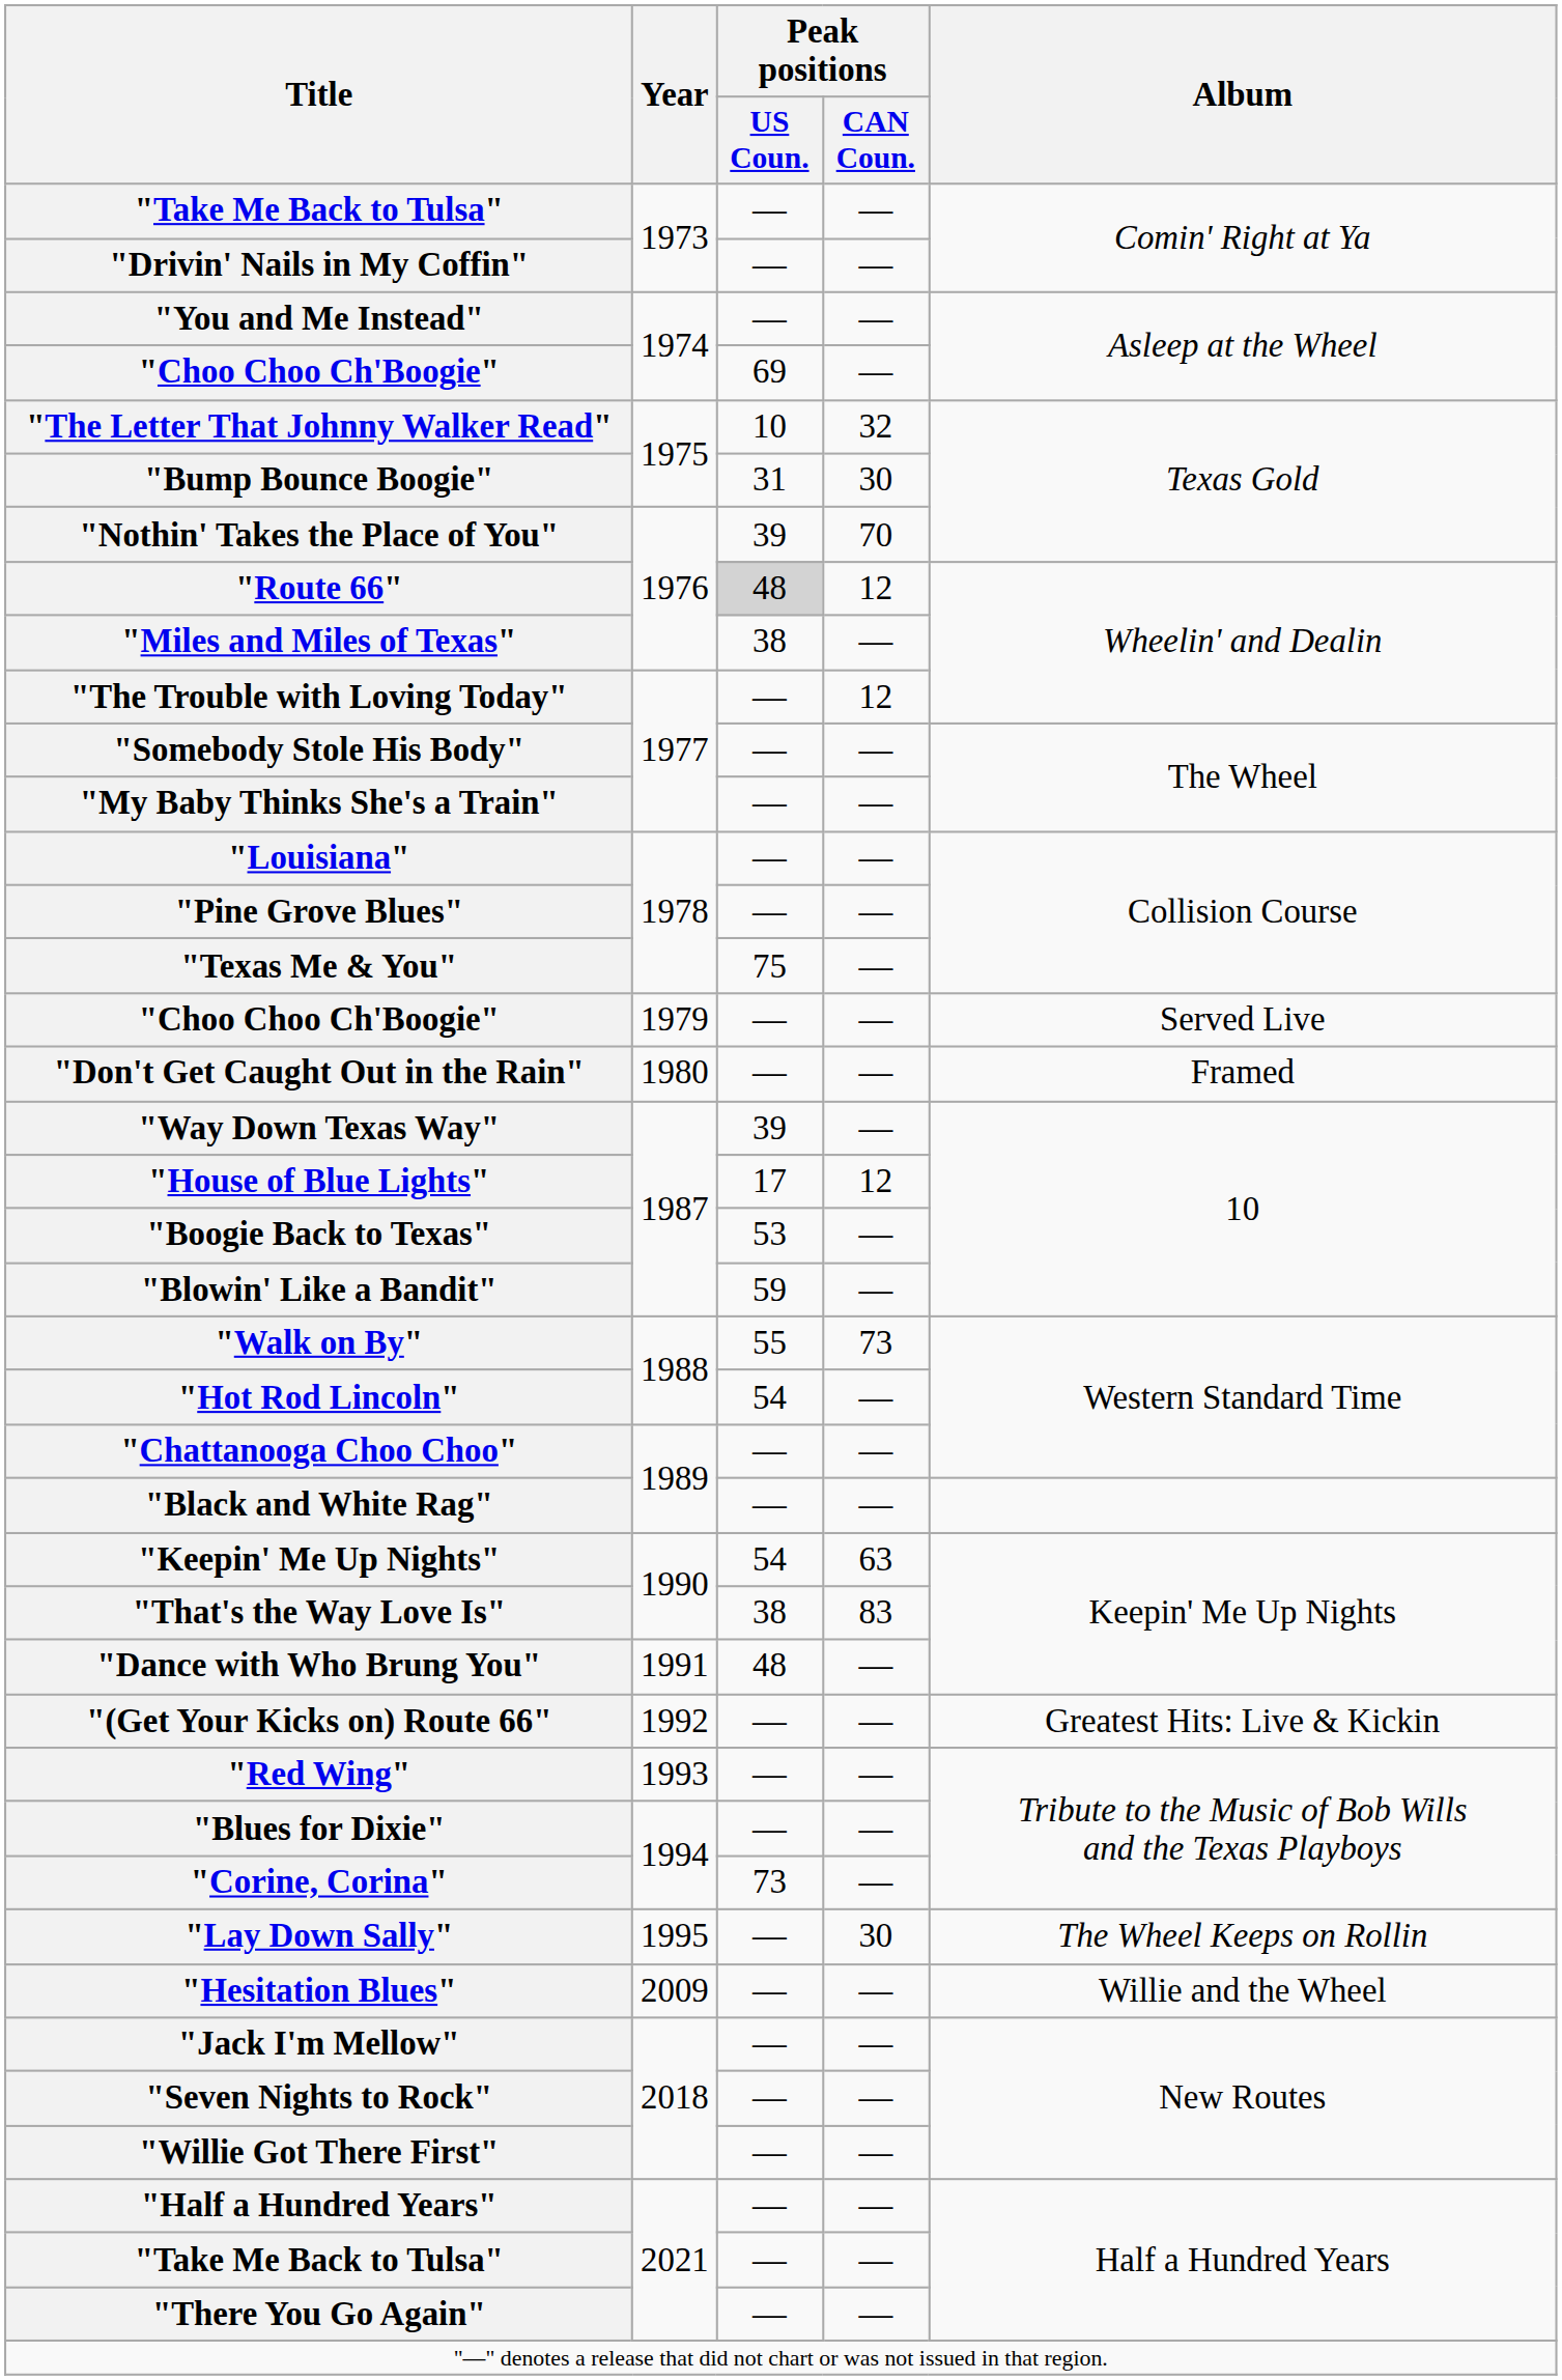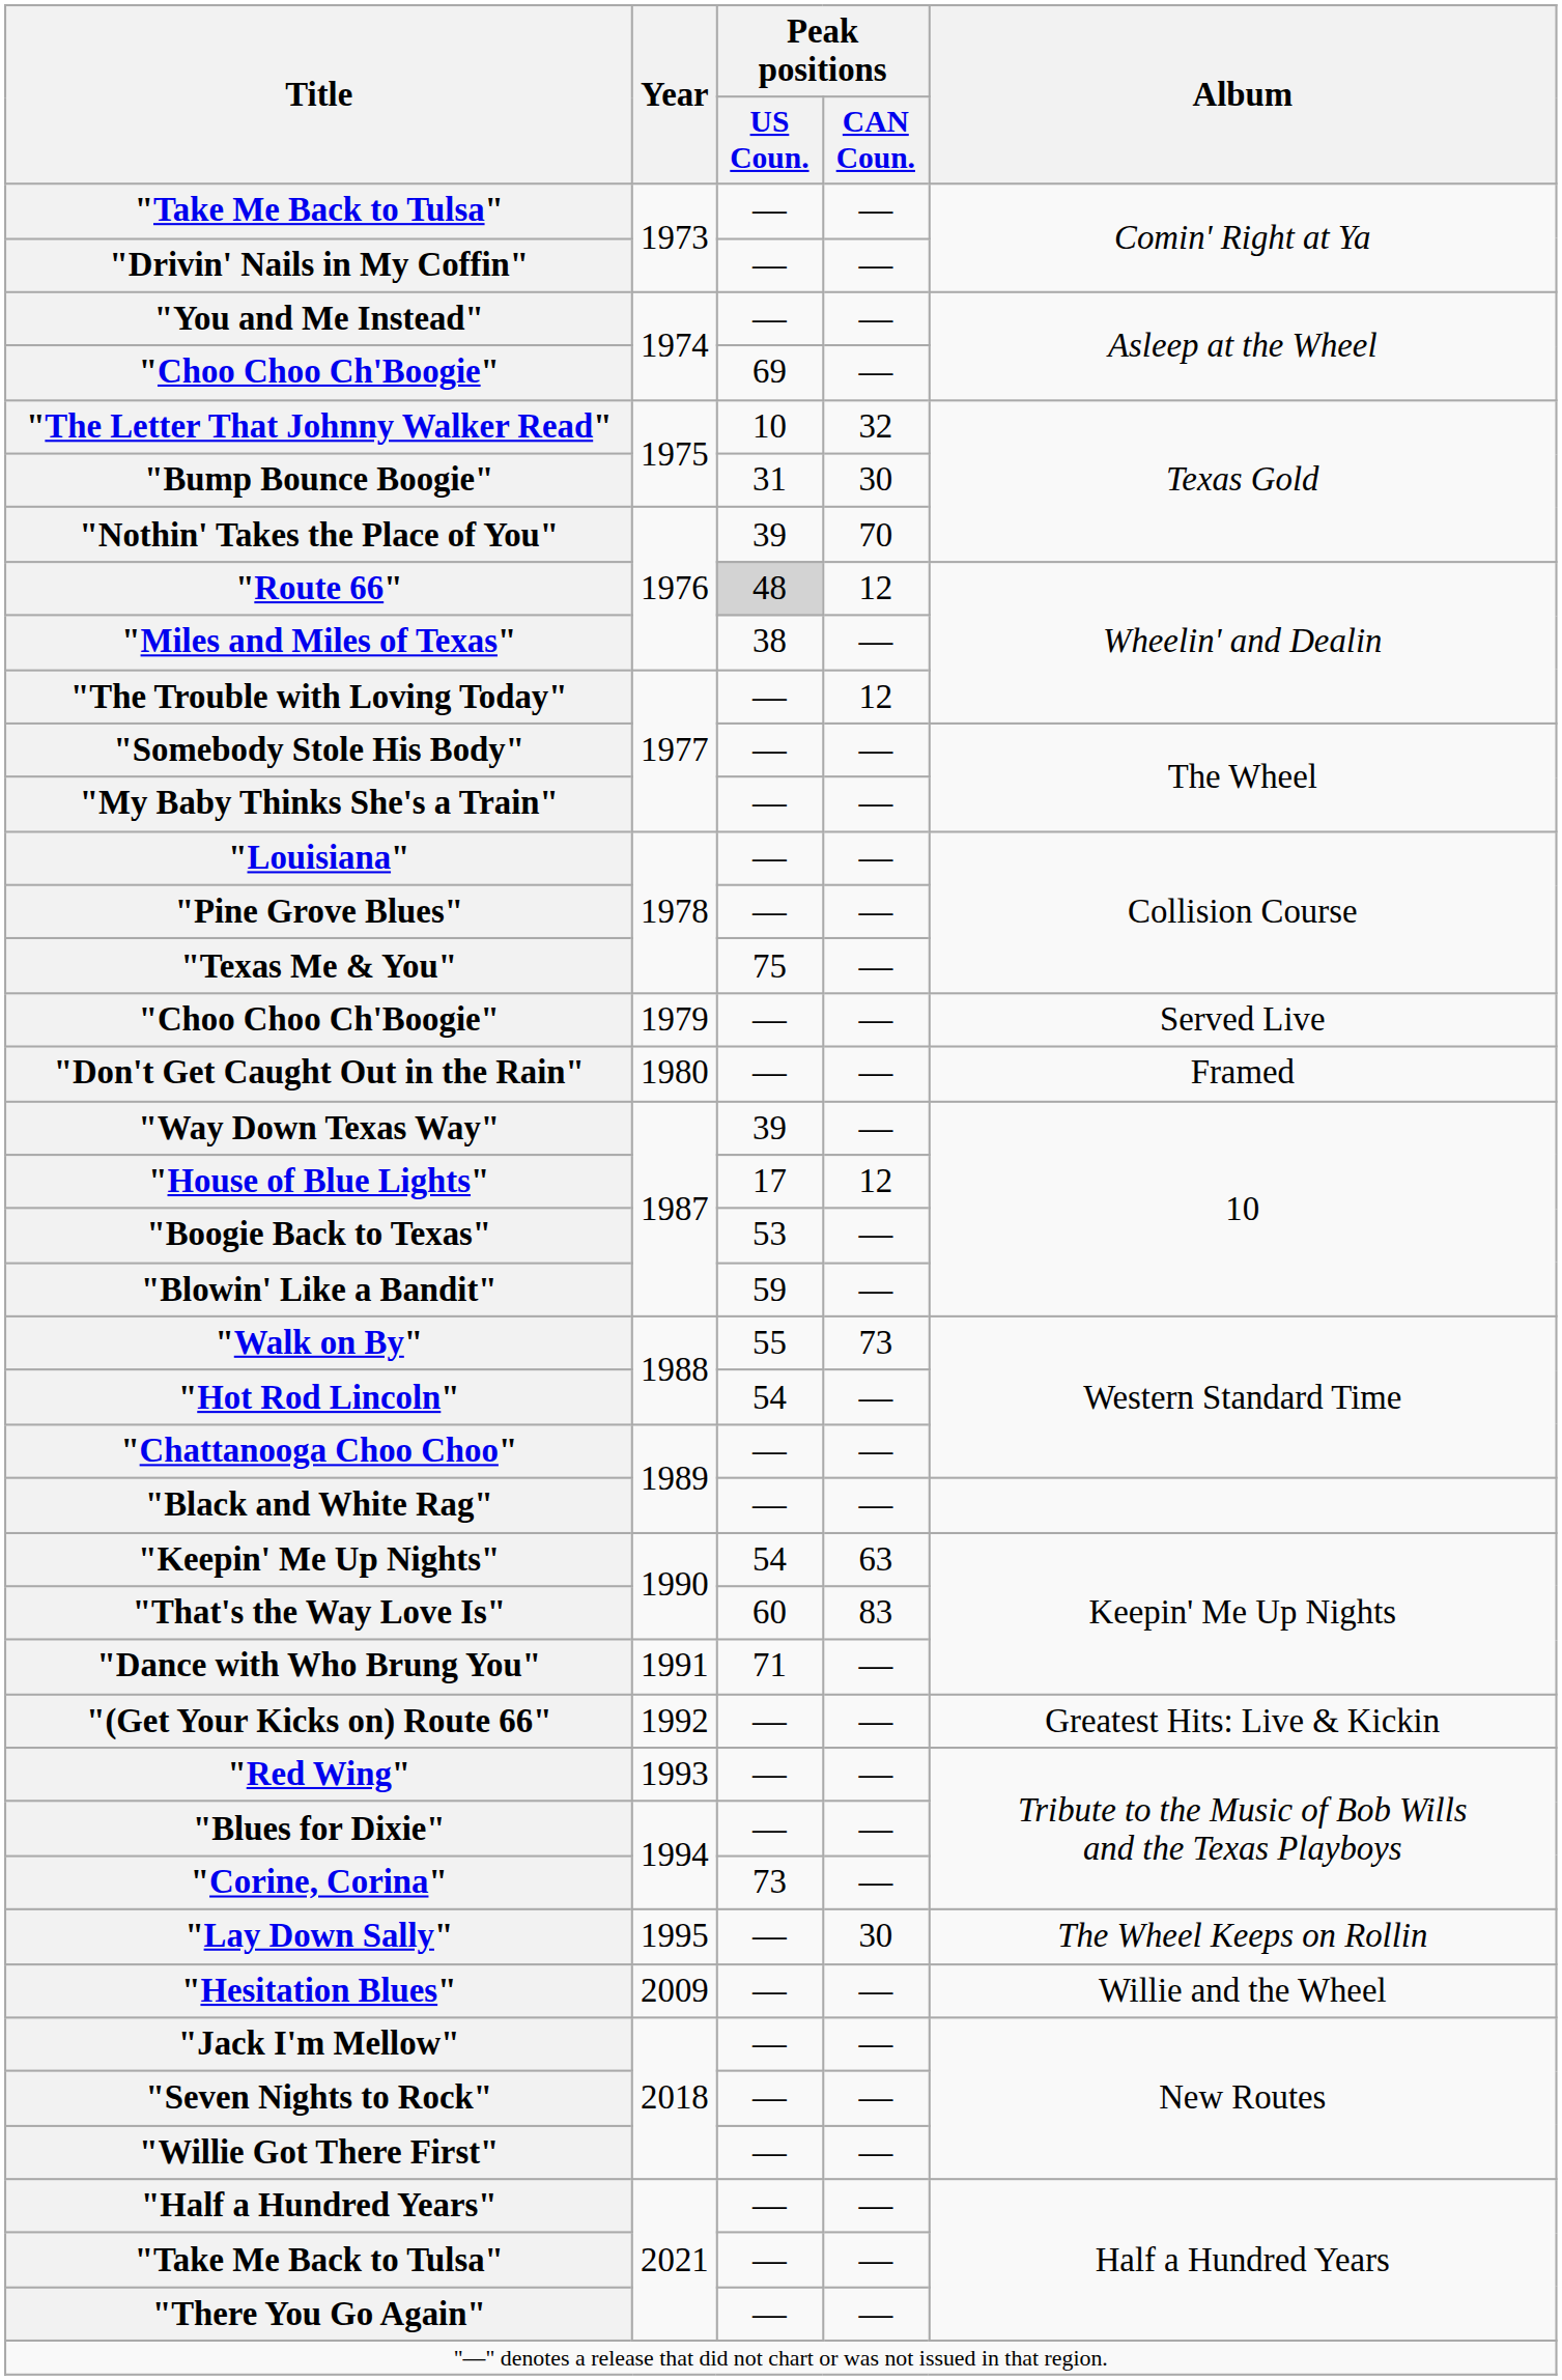 <table class="wikitable plainrowheaders" style="text-align:center;">
 <tr>
 <th scope="col" rowspan="2" style="width:18em;">Title</th>
 <th scope="col" rowspan="2">Year</th>
 <th scope="col" colspan="2">Peak positions</th>
 <th scope="col" rowspan="2" style="width:18em;">Album</th>
 </tr>
 <tr>
 <th scope="col" style="width:3em;font-size:90%;"><a href='#'>US<br>Coun.</a></th>
 <th scope="col" style="width:3em;font-size:90%;"><a href='#'>CAN<br>Coun.</a></th>
 </tr>
 <tr>
 <th scope="row">"<a href='#'>Take Me Back to Tulsa</a>"</th>
 <td rowspan="2">1973</td>
 <td>—</td>
 <td>—</td>
 <td rowspan="2"><em>Comin' Right at Ya</em></td>
 </tr>
 <tr>
 <th scope="row">"Drivin' Nails in My Coffin"</th>
 <td>—</td>
 <td>—</td>
 </tr>
 <tr>
 <th scope="row">"You and Me Instead"</th>
 <td rowspan="2">1974</td>
 <td>—</td>
 <td>—</td>
 <td rowspan="2"><em>Asleep at the Wheel</em></td>
 </tr>
 <tr>
 <th scope="row">"<a href='#'>Choo Choo Ch'Boogie</a>"</th>
 <td>69<br></td>
 <td>—</td>
 </tr>
 <tr>
 <th scope="row">"<a href='#'>The Letter That Johnny Walker Read</a>"</th>
 <td rowspan="2">1975</td>
 <td>10<br></td>
 <td>32<br></td>
 <td rowspan="3"><em>Texas Gold</em></td>
 </tr>
 <tr>
 <th scope="row">"Bump Bounce Boogie"</th>
 <td>31<br></td>
 <td>30<br></td>
 </tr>
 <tr>
 <th scope="row">"Nothin' Takes the Place of You"</th>
 <td rowspan="3">1976</td>
 <td>39<br></td>
 <td>70<br></td>
 </tr>
 <tr>
 <th scope="row">"<a href='#'>Route 66</a>"</th>
 <td style="background: lightgrey;">48<br></td>
 <td>12<br></td>
 <td rowspan="3"><em>Wheelin' and Dealin<strong></td>
 </tr>
 <tr>
 <th scope="row">"<a href='#'>Miles and Miles of Texas</a>"</th>
 <td>38<br></td>
 <td>—</td>
 </tr>
 <tr>
 <th scope="row">"The Trouble with Loving Today"</th>
 <td rowspan="3">1977</td>
 <td>—</td>
 <td>12<br></td>
 </tr>
 <tr>
 <th scope="row">"Somebody Stole His Body"</th>
 <td>—</td>
 <td>—</td>
 <td rowspan="2"></em>The Wheel<em></td>
 </tr>
 <tr>
 <th scope="row">"My Baby Thinks She's a Train"</th>
 <td>—</td>
 <td>—</td>
 </tr>
 <tr>
 <th scope="row">"<a href='#'>Louisiana</a>"</th>
 <td rowspan="3">1978</td>
 <td>—</td>
 <td>—</td>
 <td rowspan="3"></em>Collision Course<em></td>
 </tr>
 <tr>
 <th scope="row">"Pine Grove Blues"</th>
 <td>—</td>
 <td>—</td>
 </tr>
 <tr>
 <th scope="row">"Texas Me & You"</th>
 <td>75<br></td>
 <td>—</td>
 </tr>
 <tr>
 <th scope="row">"Choo Choo Ch'Boogie" </th>
 <td>1979</td>
 <td>—</td>
 <td>—</td>
 <td></em>Served Live<em></td>
 </tr>
 <tr>
 <th scope="row">"Don't Get Caught Out in the Rain"</th>
 <td>1980</td>
 <td>—</td>
 <td>—</td>
 <td></em>Framed<em></td>
 </tr>
 <tr>
 <th scope="row">"Way Down Texas Way"</th>
 <td rowspan="4">1987</td>
 <td>39<br></td>
 <td>—</td>
 <td rowspan="4"></em>10<em></td>
 </tr>
 <tr>
 <th scope="row">"<a href='#'>House of Blue Lights</a>"</th>
 <td>17<br></td>
 <td>12<br></td>
 </tr>
 <tr>
 <th scope="row">"Boogie Back to Texas"</th>
 <td>53<br></td>
 <td>—</td>
 </tr>
 <tr>
 <th scope="row">"Blowin' Like a Bandit"</th>
 <td>59<br></td>
 <td>—</td>
 </tr>
 <tr>
 <th scope="row">"<a href='#'>Walk on By</a>"</th>
 <td rowspan="2">1988</td>
 <td>55<br></td>
 <td>73<br></td>
 <td rowspan="3"></em>Western Standard Time<em></td>
 </tr>
 <tr>
 <th scope="row">"<a href='#'>Hot Rod Lincoln</a>"</th>
 <td>54<br></td>
 <td>—</td>
 </tr>
 <tr>
 <th scope="row">"<a href='#'>Chattanooga Choo Choo</a>"</th>
 <td rowspan="2">1989</td>
 <td>—</td>
 <td>—</td>
 </tr>
 <tr>
 <th scope="row">"Black and White Rag"</th>
 <td>—</td>
 <td>—</td>
 <td></td>
 </tr>
 <tr>
 <th scope="row">"Keepin' Me Up Nights"</th>
 <td rowspan="2">1990</td>
 <td>54<br></td>
 <td>63<br></td>
 <td rowspan="3"></em>Keepin' Me Up Nights<em></td>
 </tr>
 <tr>
 <th scope="row">"That's the Way Love Is"</th>
-<td>38<br></td>
+<td>60<br></td>
 <td>83<br></td>
 </tr>
 <tr>
 <th scope="row">"Dance with Who Brung You"</th>
 <td>1991</td>
-<td>48<br></td>
+<td>71<br></td>
 <td>—</td>
 </tr>
 <tr>
 <th scope="row">"(Get Your Kicks on) Route 66" </th>
 <td>1992</td>
 <td>—</td>
 <td>—</td>
 <td></em>Greatest Hits: Live & Kickin</strong></td>
 </tr>
 <tr>
 <th scope="row">"<a href='#'>Red Wing</a>"</th>
 <td>1993</td>
 <td>—</td>
 <td>—</td>
 <td rowspan="3"><em>Tribute to the Music of Bob Wills<br>and the Texas Playboys</em></td>
 </tr>
 <tr>
 <th scope="row">"Blues for Dixie"<br></th>
 <td rowspan="2">1994</td>
 <td>—</td>
 <td>—</td>
 </tr>
 <tr>
 <th scope="row">"<a href='#'>Corine, Corina</a>"<br></th>
 <td>73<br></td>
 <td>—</td>
 </tr>
 <tr>
 <th scope="row">"<a href='#'>Lay Down Sally</a>"</th>
 <td>1995</td>
 <td>—</td>
 <td>30<br></td>
 <td><em>The Wheel Keeps on Rollin<strong></td>
 </tr>
 <tr>
 <th scope="row">"<a href='#'>Hesitation Blues</a>"<br></th>
 <td>2009</td>
 <td>—</td>
 <td>—</td>
 <td></em>Willie and the Wheel<em></td>
 </tr>
 <tr>
 <th scope="row">"Jack I'm Mellow"</th>
 <td rowspan="3">2018</td>
 <td>—</td>
 <td>—</td>
 <td rowspan="3"></em>New Routes<em></td>
 </tr>
 <tr>
 <th scope="row">"Seven Nights to Rock"</th>
 <td>—</td>
 <td>—</td>
 </tr>
 <tr>
 <th scope="row">"Willie Got There First"<br></th>
 <td>—</td>
 <td>—</td>
 </tr>
 <tr>
 <th scope="row">"Half a Hundred Years"</th>
 <td rowspan="3">2021</td>
 <td>—</td>
 <td>—</td>
 <td rowspan="3"></em>Half a Hundred Years<em></td>
 </tr>
 <tr>
 <th scope="row">"Take Me Back to Tulsa"<br></th>
 <td>—</td>
 <td>—</td>
 </tr>
 <tr>
 <th scope="row">"There You Go Again"<br></th>
 <td>—</td>
 <td>—</td>
 </tr>
 <tr>
 <td align="center" colspan="5" style="font-size: 8pt">"—" denotes a release that did not chart or was not issued in that region.</td>
 </tr>
 </table>
